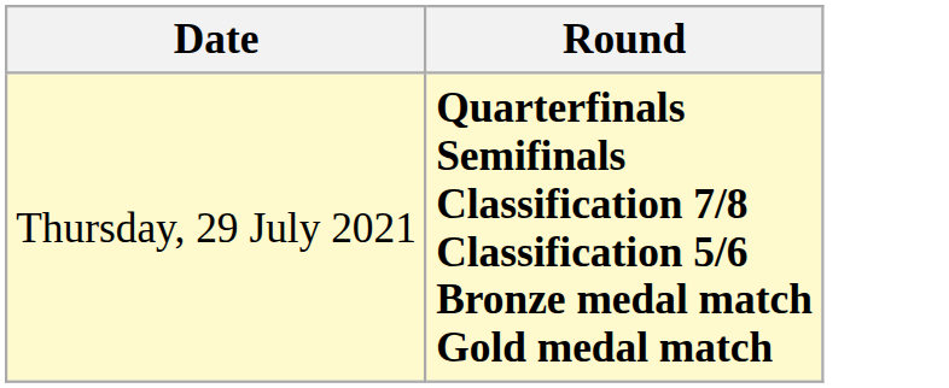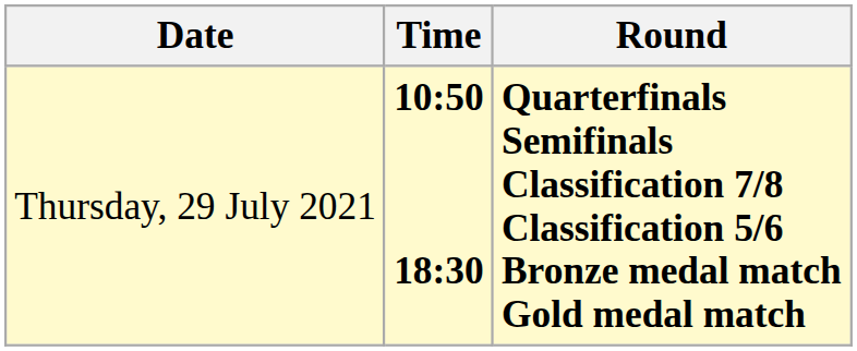 <table class="wikitable">
 <tr>
 <th>Date</th>
+<th>Time</th>
 <th>Round</th>
 </tr>
 <tr style=background:lemonchiffon>
 <td>Thursday, 29 July 2021</td>
+<td><strong>10:50</strong><br> <br> <br> <br><strong>18:30</strong><br> </td>
 <td><strong>Quarterfinals</strong><br><strong>Semifinals</strong><br><strong>Classification 7/8</strong><br><strong>Classification 5/6</strong><br><strong>Bronze medal match</strong><br><strong>Gold medal match</strong></td>
 </tr>
 </table>
